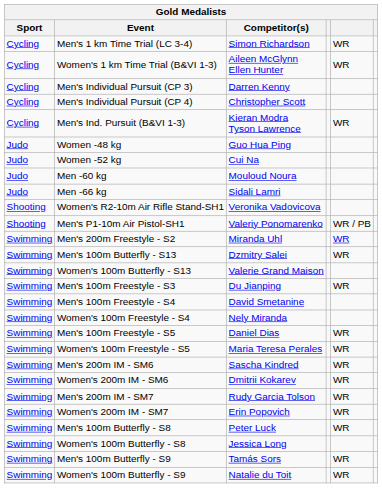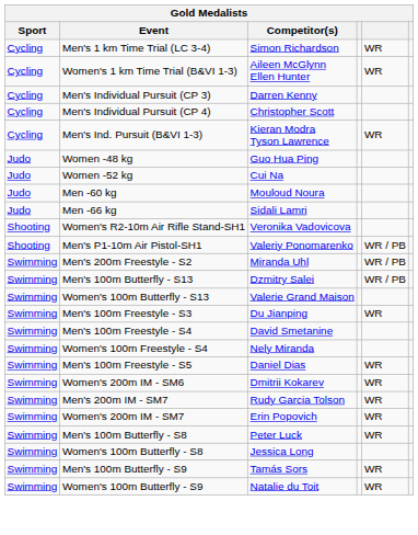 <table class="wikitable">
 <tr>
 <th colspan="6">Gold Medalists</th>
 </tr>
 <tr>
 <th>Sport</th>
 <th>Event</th>
 <th>Competitor(s)</th>
 <th></th>
 <th></th>
 <th></th>
 </tr>
 <tr>
 <td><a href='#'>Cycling</a></td>
 <td>Men's 1 km Time Trial (LC 3-4)</td>
 <td><a href='#'>Simon Richardson</a></td>
 <td></td>
 <td>WR</td>
 <td></td>
 </tr>
 <tr>
 <td><a href='#'>Cycling</a></td>
 <td>Women's 1 km Time Trial (B&VI 1-3)</td>
 <td><a href='#'>Aileen McGlynn</a><br><a href='#'>Ellen Hunter</a></td>
 <td></td>
 <td>WR</td>
 <td></td>
 </tr>
 <tr>
 <td><a href='#'>Cycling</a></td>
 <td>Men's Individual Pursuit (CP 3)</td>
 <td><a href='#'>Darren Kenny</a></td>
 <td></td>
 <td></td>
 <td></td>
 </tr>
 <tr>
 <td><a href='#'>Cycling</a></td>
 <td>Men's Individual Pursuit (CP 4)</td>
 <td><a href='#'>Christopher Scott</a></td>
 <td></td>
 <td></td>
 <td></td>
 </tr>
 <tr>
 <td><a href='#'>Cycling</a></td>
 <td>Men's Ind. Pursuit (B&VI 1-3)</td>
 <td><a href='#'>Kieran Modra</a><br><a href='#'>Tyson Lawrence</a></td>
 <td></td>
 <td>WR</td>
 <td></td>
 </tr>
 <tr>
 <td><a href='#'>Judo</a></td>
 <td>Women -48 kg</td>
 <td><a href='#'>Guo Hua Ping</a></td>
 <td></td>
 <td></td>
 <td></td>
 </tr>
 <tr>
 <td><a href='#'>Judo</a></td>
 <td>Women -52 kg</td>
 <td><a href='#'>Cui Na</a></td>
 <td></td>
 <td></td>
 <td></td>
 </tr>
 <tr>
 <td><a href='#'>Judo</a></td>
 <td>Men -60 kg</td>
 <td><a href='#'>Mouloud Noura</a></td>
 <td></td>
 <td></td>
 <td></td>
 </tr>
 <tr>
 <td><a href='#'>Judo</a></td>
 <td>Men -66 kg</td>
 <td><a href='#'>Sidali Lamri</a></td>
 <td></td>
 <td></td>
 <td></td>
 </tr>
 <tr>
 <td><a href='#'>Shooting</a></td>
 <td>Women's R2-10m Air Rifle Stand-SH1</td>
 <td><a href='#'>Veronika Vadovicova</a></td>
 <td></td>
 <td></td>
 <td></td>
 </tr>
 <tr>
 <td><a href='#'>Shooting</a></td>
 <td>Men's P1-10m Air Pistol-SH1</td>
 <td><a href='#'>Valeriy Ponomarenko</a></td>
 <td></td>
 <td>WR / PB</td>
 <td></td>
 </tr>
 <tr>
 <td><a href='#'>Swimming</a></td>
 <td>Men's 200m Freestyle - S2</td>
 <td><a href='#'>Miranda Uhl</a></td>
 <td></td>
-<td><a href='#'>WR</a></td>
+<td>WR / PB</td>
 <td></td>
 </tr>
 <tr>
 <td><a href='#'>Swimming</a></td>
 <td>Men's 100m Butterfly - S13</td>
 <td><a href='#'>Dzmitry Salei</a></td>
 <td></td>
-<td>WR</td>
+<td>WR / PB</td>
 <td></td>
 </tr>
 <tr>
 <td><a href='#'>Swimming</a></td>
 <td>Women's 100m Butterfly - S13</td>
 <td><a href='#'>Valerie Grand Maison</a></td>
 <td></td>
 <td></td>
 <td></td>
 </tr>
 <tr>
 <td><a href='#'>Swimming</a></td>
 <td>Men's 100m Freestyle - S3</td>
 <td><a href='#'>Du Jianping</a></td>
 <td></td>
 <td>WR</td>
 <td></td>
 </tr>
 <tr>
 <td><a href='#'>Swimming</a></td>
 <td>Men's 100m Freestyle - S4</td>
 <td><a href='#'>David Smetanine</a></td>
 <td></td>
 <td></td>
 <td></td>
 </tr>
 <tr>
 <td><a href='#'>Swimming</a></td>
 <td>Women's 100m Freestyle - S4</td>
 <td><a href='#'>Nely Miranda</a></td>
 <td></td>
 <td></td>
 <td></td>
 </tr>
 <tr>
 <td><a href='#'>Swimming</a></td>
 <td>Men's 100m Freestyle - S5</td>
 <td><a href='#'>Daniel Dias</a></td>
-<td></td>
-<td>WR</td>
-<td></td>
-</tr>
-<tr>
-<td><a href='#'>Swimming</a></td>
-<td>Women's 100m Freestyle - S5</td>
-<td><a href='#'>Maria Teresa Perales</a></td>
-<td></td>
-<td>WR</td>
-<td></td>
-</tr>
-<tr>
-<td><a href='#'>Swimming</a></td>
-<td>Men's 200m IM - SM6</td>
-<td><a href='#'>Sascha Kindred</a></td>
 <td></td>
 <td>WR</td>
 <td></td>
 </tr>
 <tr>
 <td><a href='#'>Swimming</a></td>
 <td>Women's 200m IM - SM6</td>
 <td><a href='#'>Dmitrii Kokarev</a></td>
 <td></td>
 <td>WR</td>
 <td></td>
 </tr>
 <tr>
 <td><a href='#'>Swimming</a></td>
 <td>Men's 200m IM - SM7</td>
 <td><a href='#'>Rudy Garcia Tolson</a></td>
 <td></td>
 <td>WR</td>
 <td></td>
 </tr>
 <tr>
 <td><a href='#'>Swimming</a></td>
 <td>Women's 200m IM - SM7</td>
 <td><a href='#'>Erin Popovich</a></td>
 <td></td>
 <td>WR</td>
 <td></td>
 </tr>
 <tr>
 <td><a href='#'>Swimming</a></td>
 <td>Men's 100m Butterfly - S8</td>
 <td><a href='#'>Peter Luck</a></td>
 <td></td>
 <td>WR</td>
 <td></td>
 </tr>
 <tr>
 <td><a href='#'>Swimming</a></td>
 <td>Women's 100m Butterfly - S8</td>
 <td><a href='#'>Jessica Long</a></td>
 <td></td>
 <td></td>
 <td></td>
 </tr>
 <tr>
 <td><a href='#'>Swimming</a></td>
 <td>Men's 100m Butterfly - S9</td>
 <td><a href='#'>Tamás Sors</a></td>
 <td></td>
 <td>WR</td>
 <td></td>
 </tr>
 <tr>
 <td><a href='#'>Swimming</a></td>
 <td>Women's 100m Butterfly - S9</td>
 <td><a href='#'>Natalie du Toit</a></td>
 <td></td>
 <td>WR</td>
 <td></td>
 </tr>
 </table>
